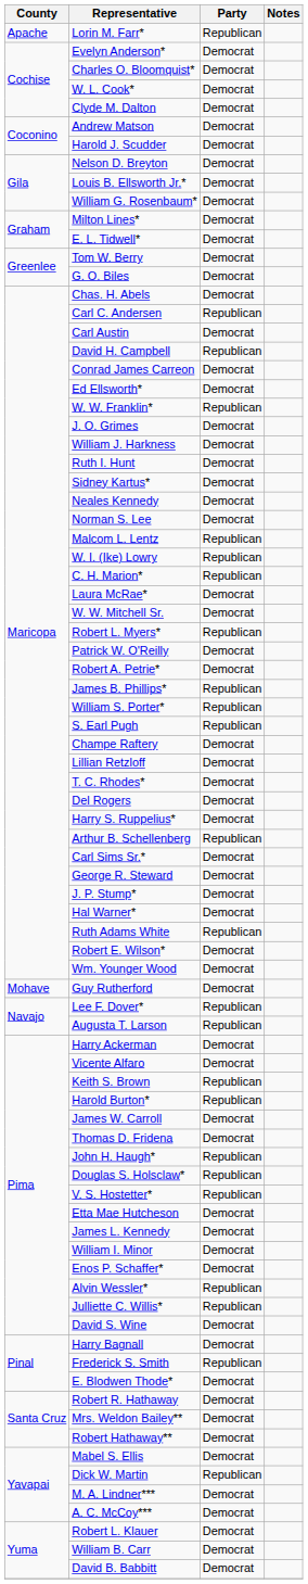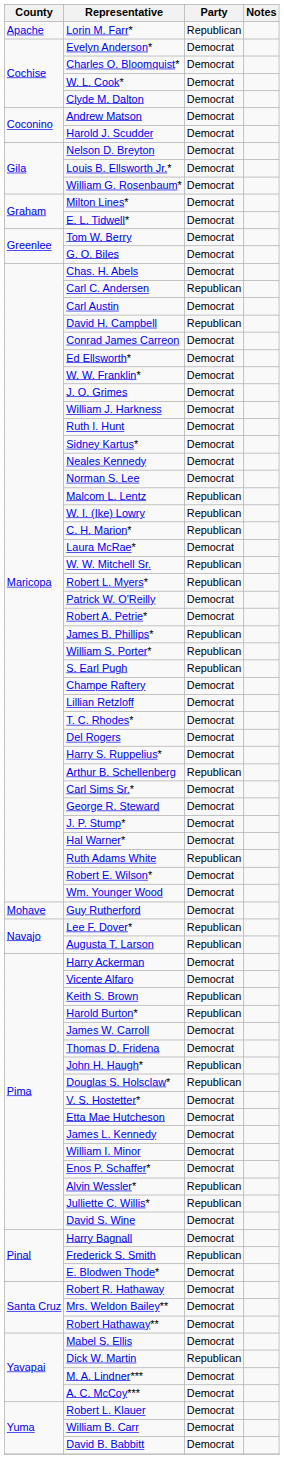 <table class="wikitable">
 <tr>
 <th>County</th>
 <th>Representative</th>
 <th>Party</th>
 <th>Notes</th>
 </tr>
 <tr>
 <td><a href='#'>Apache</a></td>
 <td><a href='#'>Lorin M. Farr</a>*</td>
 <td>Republican</td>
 <td></td>
 </tr>
 <tr>
 <td rowspan="4"><a href='#'>Cochise</a></td>
 <td><a href='#'>Evelyn Anderson</a>*</td>
 <td>Democrat</td>
 <td></td>
 </tr>
 <tr>
 <td><a href='#'>Charles O. Bloomquist</a>*</td>
 <td>Democrat</td>
 <td></td>
 </tr>
 <tr>
 <td><a href='#'>W. L. Cook</a>*</td>
 <td>Democrat</td>
 <td></td>
 </tr>
 <tr>
 <td><a href='#'>Clyde M. Dalton</a></td>
 <td>Democrat</td>
 <td></td>
 </tr>
 <tr>
 <td rowspan="2"><a href='#'>Coconino</a></td>
 <td><a href='#'>Andrew Matson</a></td>
 <td>Democrat</td>
 <td></td>
 </tr>
 <tr>
 <td><a href='#'>Harold J. Scudder</a></td>
 <td>Democrat</td>
 <td></td>
 </tr>
 <tr>
 <td rowspan="3"><a href='#'>Gila</a></td>
 <td><a href='#'>Nelson D. Breyton</a></td>
 <td>Democrat</td>
 <td></td>
 </tr>
 <tr>
 <td><a href='#'>Louis B. Ellsworth Jr.</a>*</td>
 <td>Democrat</td>
 <td></td>
 </tr>
 <tr>
 <td><a href='#'>William G. Rosenbaum</a>*</td>
 <td>Democrat</td>
 <td></td>
 </tr>
 <tr>
 <td rowspan="2"><a href='#'>Graham</a></td>
 <td><a href='#'>Milton Lines</a>*</td>
 <td>Democrat</td>
 <td></td>
 </tr>
 <tr>
 <td><a href='#'>E. L. Tidwell</a>*</td>
 <td>Democrat</td>
 <td></td>
 </tr>
 <tr>
 <td rowspan="2"><a href='#'>Greenlee</a></td>
 <td><a href='#'>Tom W. Berry</a></td>
 <td>Democrat</td>
 <td></td>
 </tr>
 <tr>
 <td><a href='#'>G. O. Biles</a></td>
 <td>Democrat</td>
 <td></td>
 </tr>
 <tr>
 <td rowspan="37"><a href='#'>Maricopa</a></td>
 <td><a href='#'>Chas. H. Abels</a></td>
 <td>Democrat</td>
 <td></td>
 </tr>
 <tr>
 <td><a href='#'>Carl C. Andersen</a></td>
 <td>Republican</td>
 <td></td>
 </tr>
 <tr>
 <td><a href='#'>Carl Austin</a></td>
 <td>Democrat</td>
 <td></td>
 </tr>
 <tr>
 <td><a href='#'>David H. Campbell</a></td>
 <td>Republican</td>
 <td></td>
 </tr>
 <tr>
 <td><a href='#'>Conrad James Carreon</a></td>
 <td>Democrat</td>
 <td></td>
 </tr>
 <tr>
 <td><a href='#'>Ed Ellsworth</a>*</td>
 <td>Democrat</td>
 <td></td>
 </tr>
 <tr>
 <td><a href='#'>W. W. Franklin</a>*</td>
-<td>Republican</td>
+<td>Democrat</td>
 <td></td>
 </tr>
 <tr>
 <td><a href='#'>J. O. Grimes</a></td>
 <td>Democrat</td>
 <td></td>
 </tr>
 <tr>
 <td><a href='#'>William J. Harkness</a></td>
 <td>Democrat</td>
 <td></td>
 </tr>
 <tr>
 <td><a href='#'>Ruth I. Hunt</a></td>
 <td>Democrat</td>
 <td></td>
 </tr>
 <tr>
 <td><a href='#'>Sidney Kartus</a>*</td>
 <td>Democrat</td>
 <td></td>
 </tr>
 <tr>
 <td><a href='#'>Neales Kennedy</a></td>
 <td>Democrat</td>
 <td></td>
 </tr>
 <tr>
 <td><a href='#'>Norman S. Lee</a></td>
 <td>Democrat</td>
 <td></td>
 </tr>
 <tr>
 <td><a href='#'>Malcom L. Lentz</a></td>
 <td>Republican</td>
 <td></td>
 </tr>
 <tr>
 <td><a href='#'>W. I. (Ike) Lowry</a></td>
 <td>Republican</td>
 <td></td>
 </tr>
 <tr>
 <td><a href='#'>C. H. Marion</a>*</td>
 <td>Republican</td>
 <td></td>
 </tr>
 <tr>
 <td><a href='#'>Laura McRae</a>*</td>
 <td>Democrat</td>
 <td></td>
 </tr>
 <tr>
 <td><a href='#'>W. W. Mitchell Sr.</a></td>
-<td>Democrat</td>
+<td>Republican</td>
 <td></td>
 </tr>
 <tr>
 <td><a href='#'>Robert L. Myers</a>*</td>
 <td>Republican</td>
 <td></td>
 </tr>
 <tr>
 <td><a href='#'>Patrick W. O'Reilly</a></td>
 <td>Democrat</td>
 <td></td>
 </tr>
 <tr>
 <td><a href='#'>Robert A. Petrie</a>*</td>
 <td>Democrat</td>
 <td></td>
 </tr>
 <tr>
 <td><a href='#'>James B. Phillips</a>*</td>
 <td>Republican</td>
 <td></td>
 </tr>
 <tr>
 <td><a href='#'>William S. Porter</a>*</td>
 <td>Republican</td>
 <td></td>
 </tr>
 <tr>
 <td><a href='#'>S. Earl Pugh</a></td>
 <td>Republican</td>
 <td></td>
 </tr>
 <tr>
 <td><a href='#'>Champe Raftery</a></td>
 <td>Democrat</td>
 <td></td>
 </tr>
 <tr>
 <td><a href='#'>Lillian Retzloff</a></td>
 <td>Democrat</td>
 <td></td>
 </tr>
 <tr>
 <td><a href='#'>T. C. Rhodes</a>*</td>
 <td>Democrat</td>
 <td></td>
 </tr>
 <tr>
 <td><a href='#'>Del Rogers</a></td>
 <td>Democrat</td>
 <td></td>
 </tr>
 <tr>
 <td><a href='#'>Harry S. Ruppelius</a>*</td>
 <td>Democrat</td>
 <td></td>
 </tr>
 <tr>
 <td><a href='#'>Arthur B. Schellenberg</a></td>
 <td>Republican</td>
 <td></td>
 </tr>
 <tr>
 <td><a href='#'>Carl Sims Sr.</a>*</td>
 <td>Democrat</td>
 <td></td>
 </tr>
 <tr>
 <td><a href='#'>George R. Steward</a></td>
 <td>Democrat</td>
 <td></td>
 </tr>
 <tr>
 <td><a href='#'>J. P. Stump</a>*</td>
 <td>Democrat</td>
 <td></td>
 </tr>
 <tr>
 <td><a href='#'>Hal Warner</a>*</td>
 <td>Democrat</td>
 <td></td>
 </tr>
 <tr>
 <td><a href='#'>Ruth Adams White</a></td>
 <td>Republican</td>
 <td></td>
 </tr>
 <tr>
 <td><a href='#'>Robert E. Wilson</a>*</td>
 <td>Democrat</td>
 <td></td>
 </tr>
 <tr>
 <td><a href='#'>Wm. Younger Wood</a></td>
 <td>Democrat</td>
 <td></td>
 </tr>
 <tr>
 <td><a href='#'>Mohave</a></td>
 <td><a href='#'>Guy Rutherford</a></td>
 <td>Democrat</td>
 <td></td>
 </tr>
 <tr>
 <td rowspan="2"><a href='#'>Navajo</a></td>
 <td><a href='#'>Lee F. Dover</a>*</td>
 <td>Republican</td>
 <td></td>
 </tr>
 <tr>
 <td><a href='#'>Augusta T. Larson</a></td>
 <td>Republican</td>
 <td></td>
 </tr>
 <tr>
 <td rowspan="16"><a href='#'>Pima</a></td>
 <td><a href='#'>Harry Ackerman</a></td>
 <td>Democrat</td>
 <td></td>
 </tr>
 <tr>
 <td><a href='#'>Vicente Alfaro</a></td>
 <td>Democrat</td>
 <td></td>
 </tr>
 <tr>
 <td><a href='#'>Keith S. Brown</a></td>
 <td>Republican</td>
 <td></td>
 </tr>
 <tr>
 <td><a href='#'>Harold Burton</a>*</td>
 <td>Republican</td>
 <td></td>
 </tr>
 <tr>
 <td><a href='#'>James W. Carroll</a></td>
 <td>Democrat</td>
 <td></td>
 </tr>
 <tr>
 <td><a href='#'>Thomas D. Fridena</a></td>
 <td>Democrat</td>
 <td></td>
 </tr>
 <tr>
 <td><a href='#'>John H. Haugh</a>*</td>
 <td>Republican</td>
 <td></td>
 </tr>
 <tr>
 <td><a href='#'>Douglas S. Holsclaw</a>*</td>
 <td>Republican</td>
 <td></td>
 </tr>
 <tr>
 <td><a href='#'>V. S. Hostetter</a>*</td>
-<td>Republican</td>
+<td>Democrat</td>
 <td></td>
 </tr>
 <tr>
 <td><a href='#'>Etta Mae Hutcheson</a></td>
 <td>Democrat</td>
 <td></td>
 </tr>
 <tr>
 <td><a href='#'>James L. Kennedy</a></td>
 <td>Democrat</td>
 <td></td>
 </tr>
 <tr>
 <td><a href='#'>William I. Minor</a></td>
 <td>Democrat</td>
 <td></td>
 </tr>
 <tr>
 <td><a href='#'>Enos P. Schaffer</a>*</td>
 <td>Democrat</td>
 <td></td>
 </tr>
 <tr>
 <td><a href='#'>Alvin Wessler</a>*</td>
 <td>Republican</td>
 <td></td>
 </tr>
 <tr>
 <td><a href='#'>Julliette C. Willis</a>*</td>
 <td>Republican</td>
 <td></td>
 </tr>
 <tr>
 <td><a href='#'>David S. Wine</a></td>
 <td>Democrat</td>
 <td></td>
 </tr>
 <tr>
 <td rowspan="3"><a href='#'>Pinal</a></td>
 <td><a href='#'>Harry Bagnall</a></td>
 <td>Democrat</td>
 <td></td>
 </tr>
 <tr>
 <td><a href='#'>Frederick S. Smith</a></td>
 <td>Republican</td>
 <td></td>
 </tr>
 <tr>
 <td><a href='#'>E. Blodwen Thode</a>*</td>
 <td>Democrat</td>
 <td></td>
 </tr>
 <tr>
 <td rowspan="3"><a href='#'>Santa Cruz</a></td>
 <td><a href='#'>Robert R. Hathaway</a></td>
 <td>Democrat</td>
 <td></td>
 </tr>
 <tr>
 <td><a href='#'>Mrs. Weldon Bailey</a>**</td>
 <td>Democrat</td>
 <td></td>
 </tr>
 <tr>
 <td><a href='#'>Robert Hathaway</a>**</td>
 <td>Democrat</td>
 <td></td>
 </tr>
 <tr>
 <td rowspan="4"><a href='#'>Yavapai</a></td>
 <td><a href='#'>Mabel S. Ellis</a></td>
 <td>Democrat</td>
 <td></td>
 </tr>
 <tr>
 <td><a href='#'>Dick W. Martin</a></td>
 <td>Republican</td>
 <td></td>
 </tr>
 <tr>
 <td><a href='#'>M. A. Lindner</a>***</td>
 <td>Democrat</td>
 <td></td>
 </tr>
 <tr>
 <td><a href='#'>A. C. McCoy</a>***</td>
 <td>Democrat</td>
 <td></td>
 </tr>
 <tr>
 <td rowspan="3"><a href='#'>Yuma</a></td>
 <td><a href='#'>Robert L. Klauer</a></td>
 <td>Democrat</td>
 <td></td>
 </tr>
 <tr>
 <td><a href='#'>William B. Carr</a></td>
 <td>Democrat</td>
 <td></td>
 </tr>
 <tr>
 <td><a href='#'>David B. Babbitt</a></td>
 <td>Democrat</td>
 <td></td>
 </tr>
 <tr>
 </tr>
 </table>
